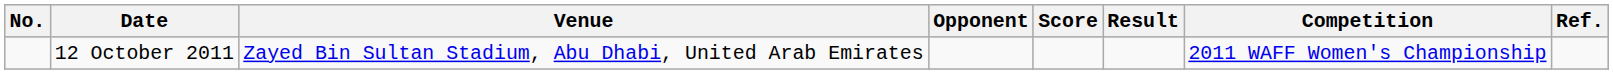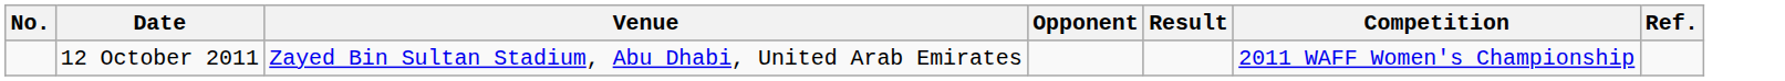 <table class="wikitable">
 <tr>
 <th>No.</th>
 <th>Date</th>
 <th>Venue</th>
 <th>Opponent</th>
-<th>Score</th>
 <th>Result</th>
 <th>Competition</th>
 <th>Ref.</th>
 </tr>
 <tr>
 <td></td>
 <td>12 October 2011</td>
 <td><a href='#'>Zayed Bin Sultan Stadium</a>, <a href='#'>Abu Dhabi</a>, United Arab Emirates</td>
 <td></td>
 <td></td>
-<td></td>
 <td><a href='#'>2011 WAFF Women's Championship</a></td>
 <td></td>
 </tr>
 </table>
